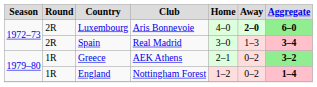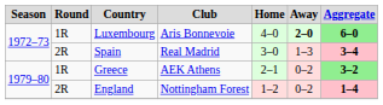 <table class="wikitable" style="text-align: center;">
 <tr>
 <th style="background:#DCDCDC">Season</th>
 <th style="background:#DCDCDC">Round</th>
 <th style="background:#DCDCDC">Country</th>
 <th style="background:#DCDCDC">Club</th>
 <th style="background:#DCDCDC">Home</th>
 <th style="background:#DCDCDC">Away</th>
 <th style="background:#DCDCDC"><a href='#'>Aggregate</a></th>
 </tr>
 <tr>
 <td rowspan=2 align=left><a href='#'>1972–73</a></td>
-<td align=left>2R</td>
+<td align=left>1R</td>
 <td align=left> <a href='#'>Luxembourg</a></td>
 <td align=left><a href='#'>Aris Bonnevoie</a></td>
 <td bgcolor="#ddffdd" style="text-align:center;">4–0</td>
 <td bgcolor="#ddffdd" style="text-align:center;"><strong>2–0</strong></td>
 <td bgcolor=lightgreen style="text-align:center;"><strong>6–0</strong></td>
 </tr>
 <tr>
 <td align=left>2R</td>
 <td align=left> <a href='#'>Spain</a></td>
 <td align=left><a href='#'>Real Madrid</a></td>
 <td bgcolor="#ddffdd" style="text-align:center;">3–0</td>
 <td bgcolor="#ffdddd" style="text-align:center;">1–3</td>
 <td bgcolor=pink style="text-align:center;"><strong>3–4</strong></td>
 </tr>
 <tr>
 <td rowspan=2 align=left><a href='#'>1979–80</a></td>
 <td align=left>1R</td>
 <td align=left> <a href='#'>Greece</a></td>
 <td align=left><a href='#'>AEK Athens</a></td>
 <td bgcolor="#ddffdd" style="text-align:center;">2–1</td>
 <td bgcolor="#ffdddd" style="text-align:center;">0–2</td>
 <td bgcolor=lightgreen style="text-align:center;"><strong>3–2</strong></td>
 </tr>
 <tr>
-<td align=left>1R</td>
+<td align=left>2R</td>
 <td align=left> <a href='#'>England</a></td>
 <td align=left><a href='#'>Nottingham Forest</a></td>
 <td bgcolor="#ffdddd" style="text-align:center;">1–2</td>
 <td bgcolor="#ffdddd" style="text-align:center;">0–2</td>
 <td bgcolor=pink style="text-align:center;"><strong>1–4</strong></td>
 </tr>
 <tr>
 </tr>
 </table>
